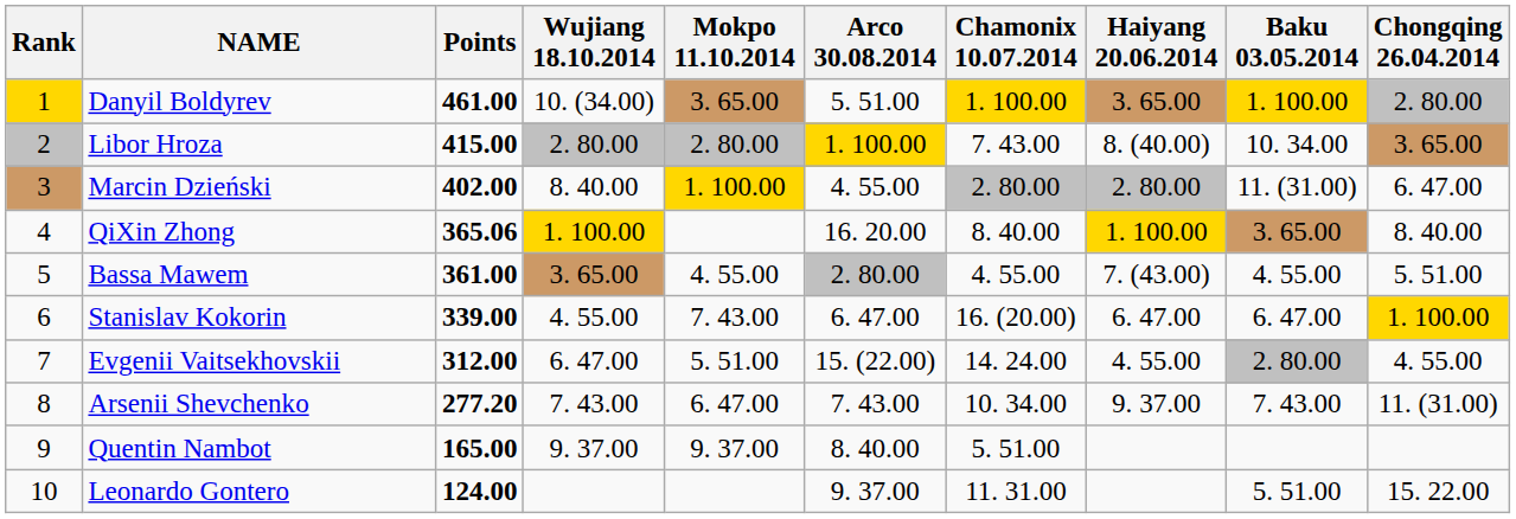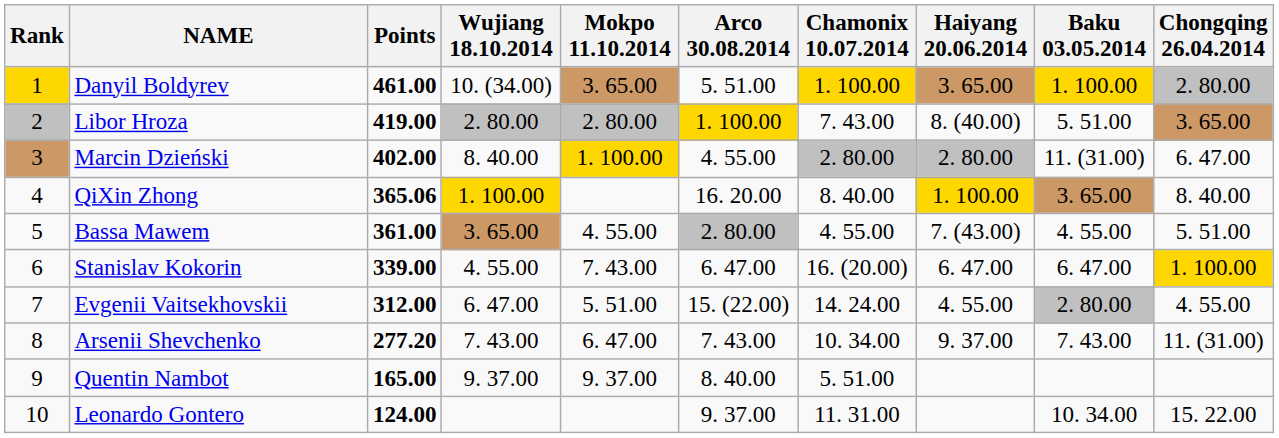 <table class="wikitable sortable" style="text-align: center;">
 <tr>
 <th>Rank</th>
 <th width = "200">NAME</th>
 <th>Points</th>
 <th width = "75" data-sort-type="number">Wujiang 18.10.2014</th>
 <th width = "75" data-sort-type="number">Mokpo 11.10.2014</th>
 <th width = "75" data-sort-type="number">Arco 30.08.2014</th>
 <th width = "75" data-sort-type="number">Chamonix 10.07.2014</th>
 <th width = "75" data-sort-type="number">Haiyang 20.06.2014</th>
 <th width = "75" data-sort-type="number">Baku 03.05.2014</th>
 <th width = "75" data-sort-type="number">Chongqing 26.04.2014</th>
 </tr>
 <tr>
 <td style="background: gold">1</td>
 <td align="left"> <a href='#'>Danyil Boldyrev</a></td>
 <td><strong>461.00</strong></td>
 <td>10. (34.00)</td>
 <td style="background: #cc9966">3. 65.00</td>
 <td>5. 51.00</td>
 <td style="background: gold">1. 100.00</td>
 <td style="background: #cc9966">3. 65.00</td>
 <td style="background: gold">1. 100.00</td>
 <td style="background: silver">2. 80.00</td>
 </tr>
 <tr>
 <td style="background: silver">2</td>
 <td align="left"> <a href='#'>Libor Hroza</a> <br></td>
-<td><strong>415.00</strong></td>
+<td><strong>419.00</strong></td>
 <td style="background: silver">2. 80.00</td>
 <td style="background: silver">2. 80.00</td>
 <td style="background: gold">1. 100.00</td>
 <td>7. 43.00</td>
 <td>8. (40.00)</td>
-<td>10. 34.00</td>
+<td>5. 51.00</td>
 <td style="background: #cc9966">3. 65.00</td>
 </tr>
 <tr>
 <td style="background: #cc9966">3</td>
 <td align="left"> <a href='#'>Marcin Dzieński</a> <br></td>
 <td><strong>402.00</strong></td>
 <td>8. 40.00</td>
 <td style="background: gold">1. 100.00</td>
 <td>4. 55.00</td>
 <td style="background: silver">2. 80.00</td>
 <td style="background: silver">2. 80.00</td>
 <td>11. (31.00)</td>
 <td>6. 47.00</td>
 </tr>
 <tr>
 <td>4</td>
 <td align="left"> <a href='#'>QiXin Zhong</a> <br></td>
 <td><strong>365.06</strong></td>
 <td style="background: gold">1. 100.00</td>
 <td></td>
 <td>16. 20.00</td>
 <td>8. 40.00</td>
 <td style="background: gold">1. 100.00</td>
 <td style="background: #cc9966">3. 65.00</td>
 <td>8. 40.00</td>
 </tr>
 <tr>
 <td>5</td>
 <td align="left"> <a href='#'>Bassa Mawem</a></td>
 <td><strong>361.00</strong></td>
 <td style="background: #cc9966">3. 65.00</td>
 <td>4. 55.00</td>
 <td style="background: silver">2. 80.00</td>
 <td>4. 55.00</td>
 <td>7. (43.00)</td>
 <td>4. 55.00</td>
 <td>5. 51.00</td>
 </tr>
 <tr>
 <td>6</td>
 <td align="left"> <a href='#'>Stanislav Kokorin</a> <br></td>
 <td><strong>339.00</strong></td>
 <td>4. 55.00</td>
 <td>7. 43.00</td>
 <td>6. 47.00</td>
 <td>16. (20.00)</td>
 <td>6. 47.00</td>
 <td>6. 47.00</td>
 <td style="background: gold">1. 100.00</td>
 </tr>
 <tr>
 <td>7</td>
 <td align="left"> <a href='#'>Evgenii Vaitsekhovskii</a> <br></td>
 <td><strong>312.00</strong></td>
 <td>6. 47.00</td>
 <td>5. 51.00</td>
 <td>15. (22.00)</td>
 <td>14. 24.00</td>
 <td>4. 55.00</td>
 <td style="background: silver">2. 80.00</td>
 <td>4. 55.00</td>
 </tr>
 <tr>
 <td>8</td>
 <td align="left"> <a href='#'>Arsenii Shevchenko</a></td>
 <td><strong>277.20</strong></td>
 <td>7. 43.00</td>
 <td>6. 47.00</td>
 <td>7. 43.00</td>
 <td>10. 34.00</td>
 <td>9. 37.00</td>
 <td>7. 43.00</td>
 <td>11. (31.00)</td>
 </tr>
 <tr>
 <td>9</td>
 <td align="left"> <a href='#'>Quentin Nambot</a></td>
 <td><strong>165.00</strong></td>
 <td>9. 37.00</td>
 <td>9. 37.00</td>
 <td>8. 40.00</td>
 <td>5. 51.00</td>
 <td></td>
 <td></td>
 <td></td>
 </tr>
 <tr>
 <td>10</td>
 <td align="left"> <a href='#'>Leonardo Gontero</a></td>
 <td><strong>124.00</strong></td>
 <td></td>
 <td></td>
 <td>9. 37.00</td>
 <td>11. 31.00</td>
 <td></td>
-<td>5. 51.00</td>
+<td>10. 34.00</td>
 <td>15. 22.00</td>
 </tr>
 </table>
